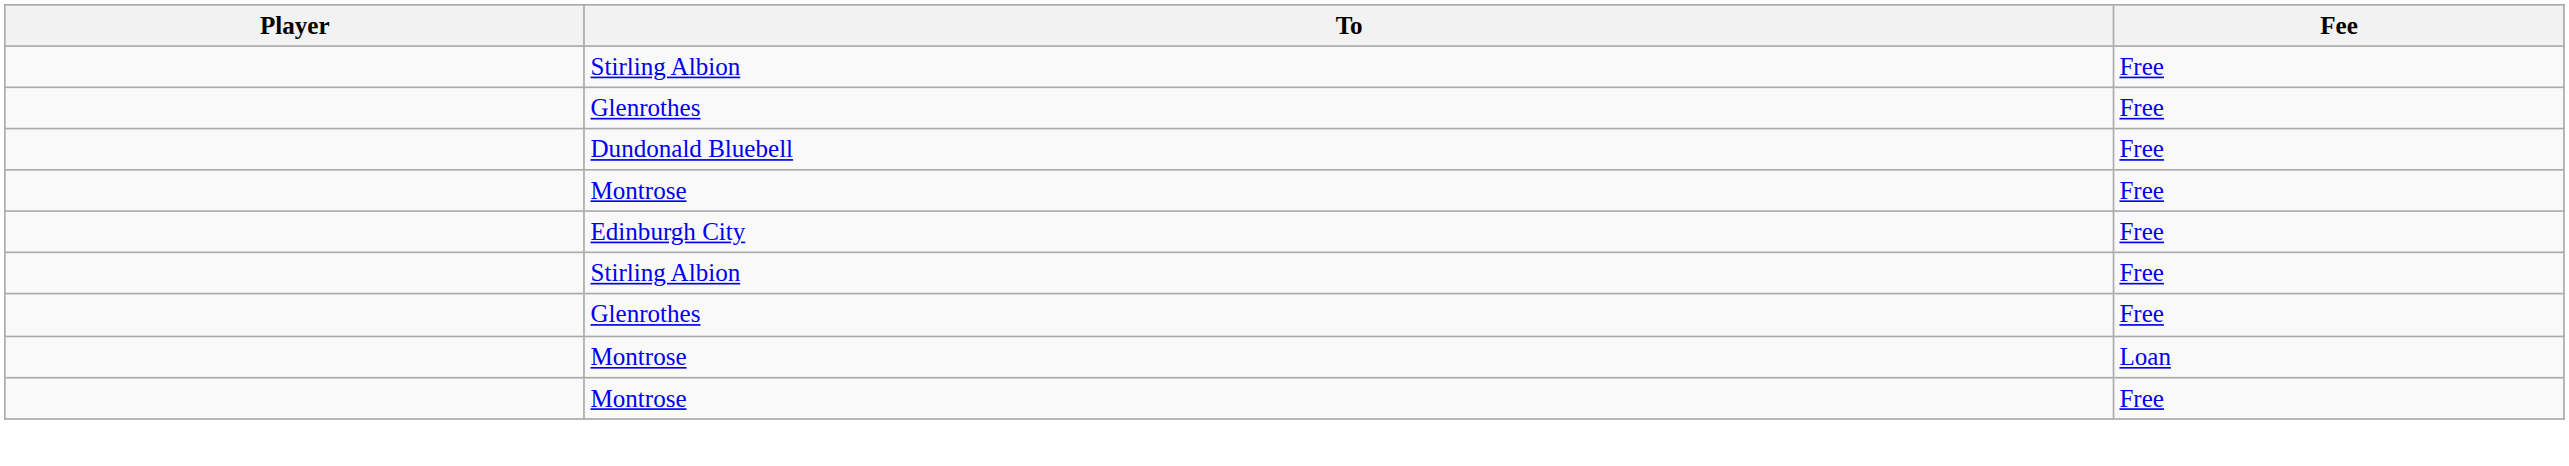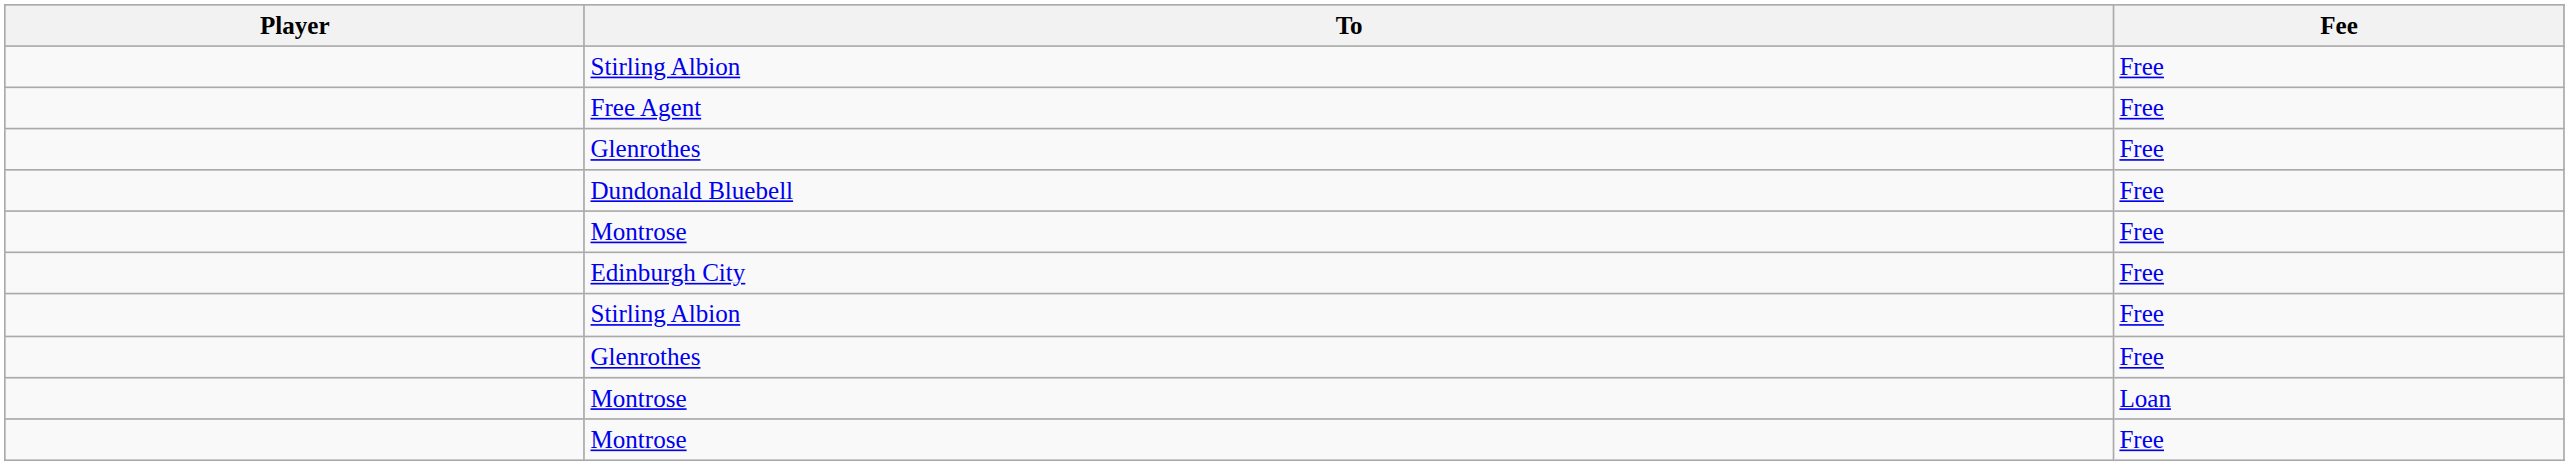 <table class="wikitable" style="text-align:center; font-size:95%;width:98%; text-align:left">
 <tr>
 <th>Player</th>
 <th>To</th>
 <th>Fee</th>
 </tr>
 <tr>
 <td> </td>
 <td> <a href='#'>Stirling Albion</a></td>
+<td><a href='#'>Free</a></td>
+</tr>
+<tr>
+<td> </td>
+<td><a href='#'>Free Agent</a></td>
 <td><a href='#'>Free</a></td>
 </tr>
 <tr>
 <td> </td>
 <td> <a href='#'>Glenrothes</a></td>
 <td><a href='#'>Free</a></td>
 </tr>
 <tr>
 <td> </td>
 <td> <a href='#'>Dundonald Bluebell</a></td>
 <td><a href='#'>Free</a></td>
 </tr>
 <tr>
 <td> </td>
 <td> <a href='#'>Montrose</a></td>
 <td><a href='#'>Free</a></td>
 </tr>
 <tr>
 <td> </td>
 <td> <a href='#'>Edinburgh City</a></td>
 <td><a href='#'>Free</a></td>
 </tr>
 <tr>
 <td> </td>
 <td> <a href='#'>Stirling Albion</a></td>
 <td><a href='#'>Free</a></td>
 </tr>
 <tr>
 <td> </td>
 <td> <a href='#'>Glenrothes</a></td>
 <td><a href='#'>Free</a></td>
 </tr>
 <tr>
 <td> </td>
 <td> <a href='#'>Montrose</a></td>
 <td><a href='#'>Loan</a></td>
 </tr>
 <tr>
 <td> </td>
 <td> <a href='#'>Montrose</a></td>
 <td><a href='#'>Free</a></td>
 </tr>
 </table>
